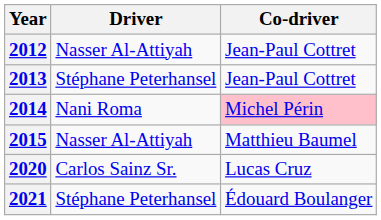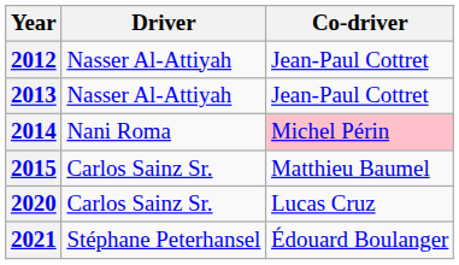 <table class="wikitable" style="font-size:100%;">
 <tr>
 <th>Year</th>
 <th>Driver</th>
 <th>Co-driver</th>
 </tr>
 <tr>
 <th><a href='#'>2012</a></th>
 <td> <a href='#'>Nasser Al-Attiyah</a></td>
 <td> <a href='#'>Jean-Paul Cottret</a></td>
 </tr>
 <tr>
 <th><a href='#'>2013</a></th>
-<td> <a href='#'>Stéphane Peterhansel</a></td>
+<td> <a href='#'>Nasser Al-Attiyah</a></td>
 <td> <a href='#'>Jean-Paul Cottret</a></td>
 </tr>
 <tr>
 <th><a href='#'>2014</a></th>
 <td> <a href='#'>Nani Roma</a></td>
 <td style="background: pink;"> <a href='#'>Michel Périn</a></td>
 </tr>
 <tr>
 <th><a href='#'>2015</a></th>
-<td> <a href='#'>Nasser Al-Attiyah</a></td>
+<td> <a href='#'>Carlos Sainz Sr.</a></td>
 <td> <a href='#'>Matthieu Baumel</a></td>
 </tr>
 <tr>
 <th><a href='#'>2020</a></th>
 <td> <a href='#'>Carlos Sainz Sr.</a></td>
 <td> <a href='#'>Lucas Cruz</a></td>
 </tr>
 <tr>
 <th><a href='#'>2021</a></th>
 <td> <a href='#'>Stéphane Peterhansel</a></td>
 <td> <a href='#'>Édouard Boulanger</a></td>
 </tr>
 </table>
